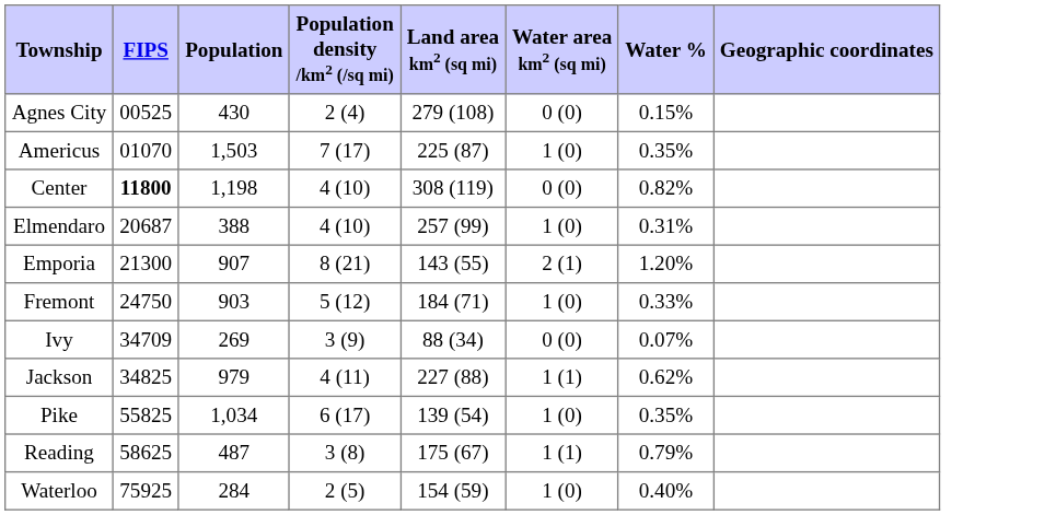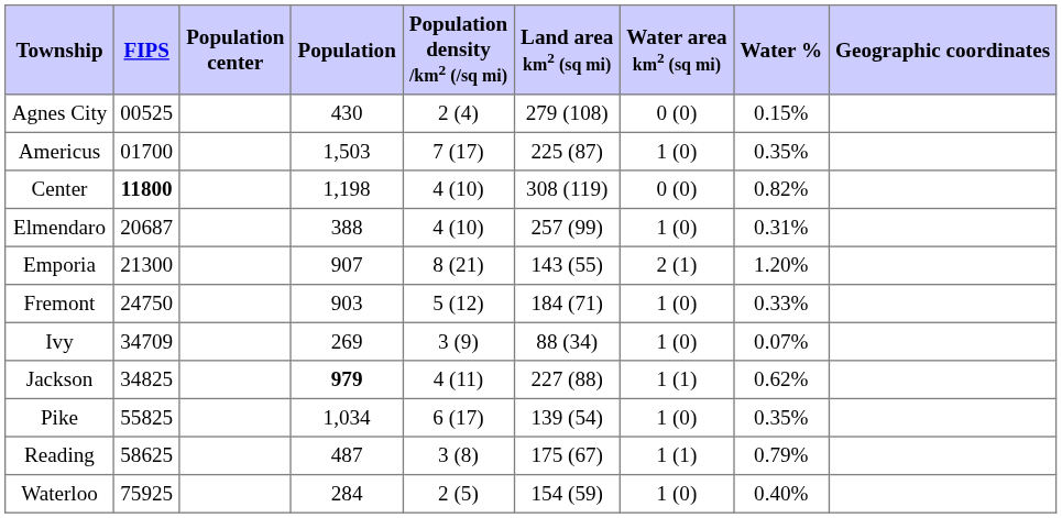 <table class="toccolours" border=1 cellspacing=0 cellpadding=4 style="text-align:center; border-collapse:collapse; font-size:90%;">
 <tr style="background:#ccccff">
 <th>Township</th>
 <th><a href='#'>FIPS</a></th>
+<th>Population<br>center</th>
 <th>Population</th>
 <th>Population<br>density<br><small>/km<sup>2</sup> (/sq mi)</small></th>
 <th>Land area<br><small>km<sup>2</sup> (sq mi)</small></th>
 <th>Water area<br><small>km<sup>2</sup> (sq mi)</small></th>
 <th>Water %</th>
 <th>Geographic coordinates</th>
 </tr>
 <tr>
 <td>Agnes City</td>
 <td>00525</td>
+<td></td>
 <td>430</td>
 <td>2 (4)</td>
 <td>279 (108)</td>
 <td>0 (0)</td>
 <td>0.15%</td>
 <td></td>
 </tr>
 <tr>
 <td>Americus</td>
-<td>01070</td>
+<td>01700</td>
+<td></td>
 <td>1,503</td>
 <td>7 (17)</td>
 <td>225 (87)</td>
 <td>1 (0)</td>
 <td>0.35%</td>
 <td></td>
 </tr>
 <tr>
 <td>Center</td>
 <td><strong>11800</strong></td>
+<td></td>
 <td>1,198</td>
 <td>4 (10)</td>
 <td>308 (119)</td>
 <td>0 (0)</td>
 <td>0.82%</td>
 <td></td>
 </tr>
 <tr>
 <td>Elmendaro</td>
 <td>20687</td>
+<td></td>
 <td>388</td>
 <td>4 (10)</td>
 <td>257 (99)</td>
 <td>1 (0)</td>
 <td>0.31%</td>
 <td></td>
 </tr>
 <tr>
 <td>Emporia</td>
 <td>21300</td>
+<td></td>
 <td>907</td>
 <td>8 (21)</td>
 <td>143 (55)</td>
 <td>2 (1)</td>
 <td>1.20%</td>
 <td></td>
 </tr>
 <tr>
 <td>Fremont</td>
 <td>24750</td>
+<td></td>
 <td>903</td>
 <td>5 (12)</td>
 <td>184 (71)</td>
 <td>1 (0)</td>
 <td>0.33%</td>
 <td></td>
 </tr>
 <tr>
 <td>Ivy</td>
 <td>34709</td>
+<td></td>
 <td>269</td>
 <td>3 (9)</td>
 <td>88 (34)</td>
-<td>0 (0)</td>
+<td>1 (0)</td>
 <td>0.07%</td>
 <td></td>
 </tr>
 <tr>
 <td>Jackson</td>
 <td>34825</td>
-<td>979</td>
+<td></td>
+<td><strong>979</strong></td>
 <td>4 (11)</td>
 <td>227 (88)</td>
 <td>1 (1)</td>
 <td>0.62%</td>
 <td></td>
 </tr>
 <tr>
 <td>Pike</td>
 <td>55825</td>
+<td></td>
 <td>1,034</td>
 <td>6 (17)</td>
 <td>139 (54)</td>
 <td>1 (0)</td>
 <td>0.35%</td>
 <td></td>
 </tr>
 <tr>
 <td>Reading</td>
 <td>58625</td>
+<td></td>
 <td>487</td>
 <td>3 (8)</td>
 <td>175 (67)</td>
 <td>1 (1)</td>
 <td>0.79%</td>
 <td></td>
 </tr>
 <tr>
 <td>Waterloo</td>
 <td>75925</td>
+<td></td>
 <td>284</td>
 <td>2 (5)</td>
 <td>154 (59)</td>
 <td>1 (0)</td>
 <td>0.40%</td>
 <td></td>
 </tr>
 </table>
